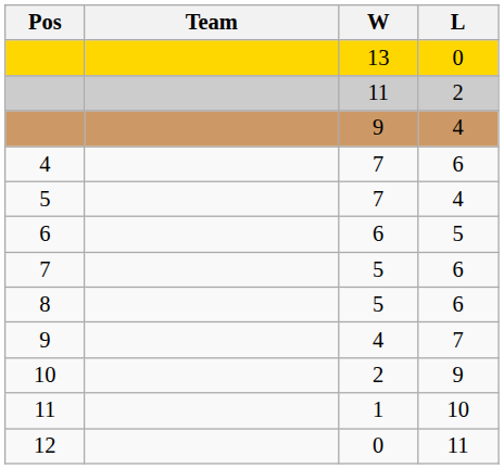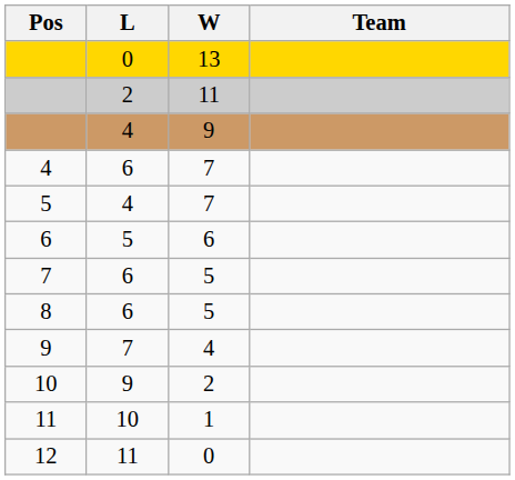 <table class="wikitable gauche" style="text-align:center">
 <tr bgcolor="e5e5e5">
 <th width="50">Pos</th>
+<th width="50">L</th>
+<th width="50">W</th>
 <th width="175">Team</th>
-<th width="50">W</th>
-<th width="50">L</th>
 </tr>
 <tr bgcolor=#FFD700>
 <td></td>
+<td>0</td>
+<td>13</td>
 <td align=left></td>
-<td>13</td>
-<td>0</td>
 </tr>
 <tr bgcolor=#CCCCCC>
 <td></td>
+<td>2</td>
+<td>11</td>
 <td align=left></td>
-<td>11</td>
-<td>2</td>
 </tr>
 <tr bgcolor=#CC9966>
 <td></td>
+<td>4</td>
+<td>9</td>
 <td align=left></td>
-<td>9</td>
-<td>4</td>
 </tr>
 <tr>
 <td>4</td>
+<td>6</td>
+<td>7</td>
 <td align=left></td>
-<td>7</td>
-<td>6</td>
 </tr>
 <tr>
 <td>5</td>
+<td>4</td>
+<td>7</td>
 <td align=left></td>
-<td>7</td>
-<td>4</td>
 </tr>
 <tr>
 <td>6</td>
+<td>5</td>
+<td>6</td>
 <td align=left></td>
-<td>6</td>
-<td>5</td>
 </tr>
 <tr>
 <td>7</td>
+<td>6</td>
+<td>5</td>
 <td align=left></td>
-<td>5</td>
-<td>6</td>
 </tr>
 <tr>
 <td>8</td>
+<td>6</td>
+<td>5</td>
 <td align=left></td>
-<td>5</td>
-<td>6</td>
 </tr>
 <tr>
 <td>9</td>
+<td>7</td>
+<td>4</td>
 <td align=left></td>
-<td>4</td>
-<td>7</td>
 </tr>
 <tr>
 <td>10</td>
+<td>9</td>
+<td>2</td>
 <td align=left></td>
-<td>2</td>
-<td>9</td>
 </tr>
 <tr>
 <td>11</td>
+<td>10</td>
+<td>1</td>
 <td align=left></td>
-<td>1</td>
-<td>10</td>
 </tr>
 <tr>
 <td>12</td>
+<td>11</td>
+<td>0</td>
 <td align=left></td>
-<td>0</td>
-<td>11</td>
 </tr>
 </table>
